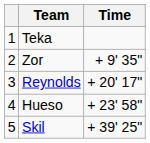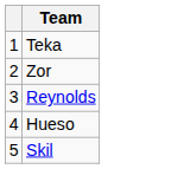 <table class="wikitable">
 <tr>
 <th></th>
 <th>Team</th>
-<th>Time</th>
 </tr>
 <tr>
 <td>1</td>
 <td>Teka</td>
-<td align=right></td>
 </tr>
 <tr>
 <td>2</td>
 <td>Zor</td>
-<td align=right>+ 9' 35"</td>
 </tr>
 <tr>
 <td>3</td>
 <td><a href='#'>Reynolds</a></td>
-<td align=right>+ 20' 17"</td>
 </tr>
 <tr>
 <td>4</td>
 <td>Hueso</td>
-<td align=right>+ 23' 58"</td>
 </tr>
 <tr>
 <td>5</td>
 <td><a href='#'>Skil</a></td>
-<td align=right>+ 39' 25"</td>
 </tr>
 </table>
